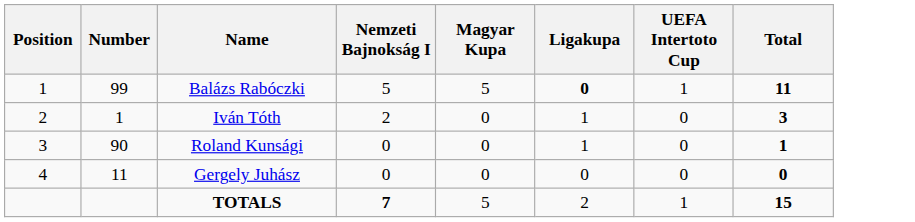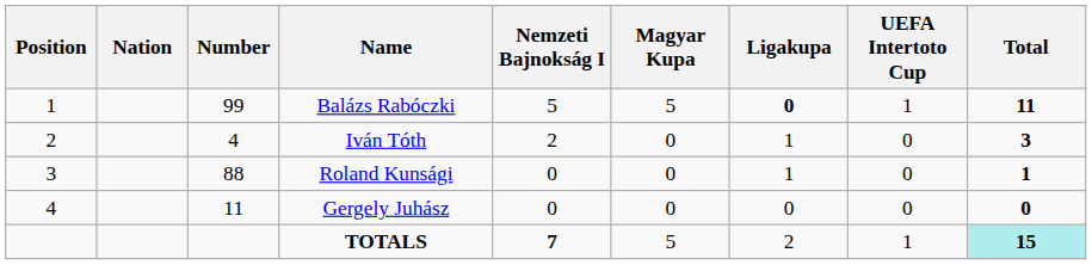 <table class="wikitable" style="font-size: 95%; text-align: center;">
 <tr>
 <th width=60>Position</th>
+<th width=60>Nation</th>
 <th width=60>Number</th>
 <th width=150>Name</th>
 <th width=80>Nemzeti Bajnokság I</th>
 <th width="80">Magyar Kupa</th>
 <th width="80">Ligakupa</th>
 <th width="80">UEFA Intertoto Cup</th>
 <th width=80>Total</th>
 </tr>
 <tr>
 <td>1</td>
+<td></td>
 <td>99</td>
 <td><a href='#'>Balázs Rabóczki</a></td>
 <td>5</td>
 <td>5</td>
 <td><strong>0</strong></td>
 <td>1</td>
 <td><strong>11</strong></td>
 </tr>
 <tr>
 <td>2</td>
-<td>1</td>
+<td></td>
+<td>4</td>
 <td><a href='#'>Iván Tóth</a></td>
 <td>2</td>
 <td>0</td>
 <td>1</td>
 <td>0</td>
 <td><strong>3</strong></td>
 </tr>
 <tr>
 <td>3</td>
-<td>90</td>
+<td></td>
+<td>88</td>
 <td><a href='#'>Roland Kunsági</a></td>
 <td>0</td>
 <td>0</td>
 <td>1</td>
 <td>0</td>
 <td><strong>1</strong></td>
 </tr>
 <tr>
 <td>4</td>
+<td></td>
 <td>11</td>
 <td><a href='#'>Gergely Juhász</a></td>
 <td>0</td>
 <td>0</td>
 <td>0</td>
 <td>0</td>
 <td><strong>0</strong></td>
 </tr>
 <tr>
 <td></td>
 <td></td>
+<td></td>
 <td><strong>TOTALS</strong></td>
 <td><strong>7</strong></td>
 <td>5</td>
 <td>2</td>
 <td>1</td>
-<td><strong>15</strong></td>
+<td style="background: paleturquoise;"><strong>15</strong></td>
 </tr>
 </table>
